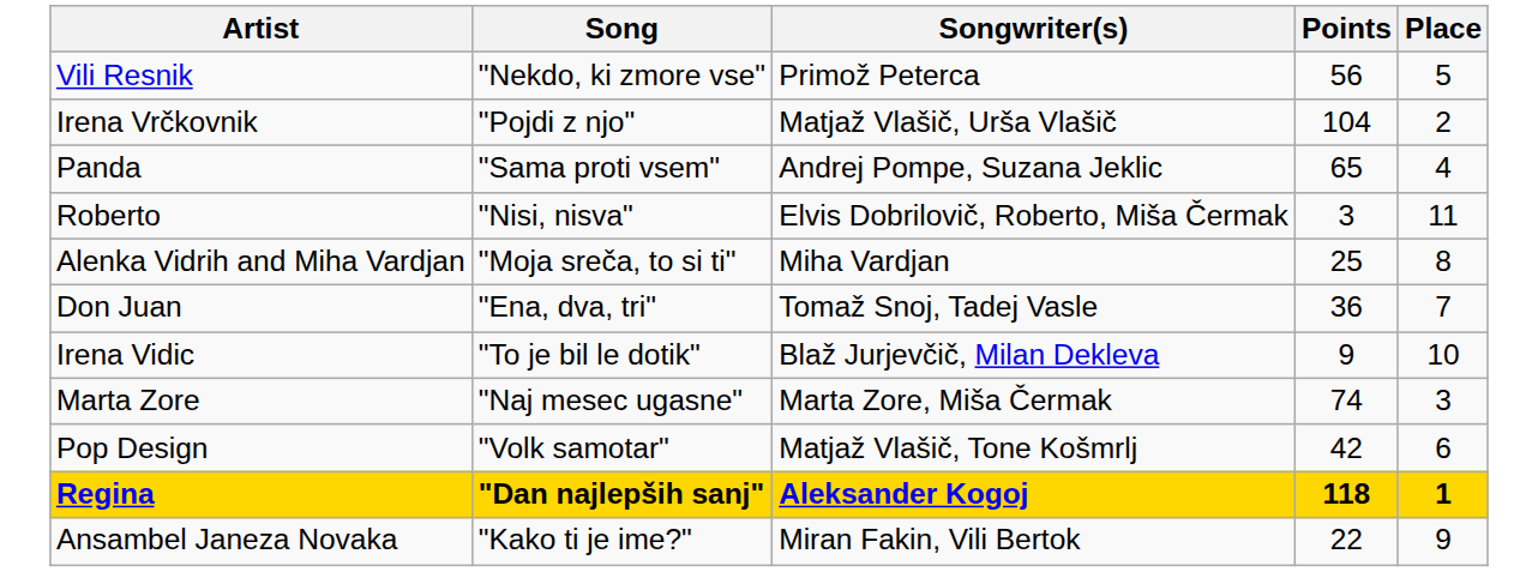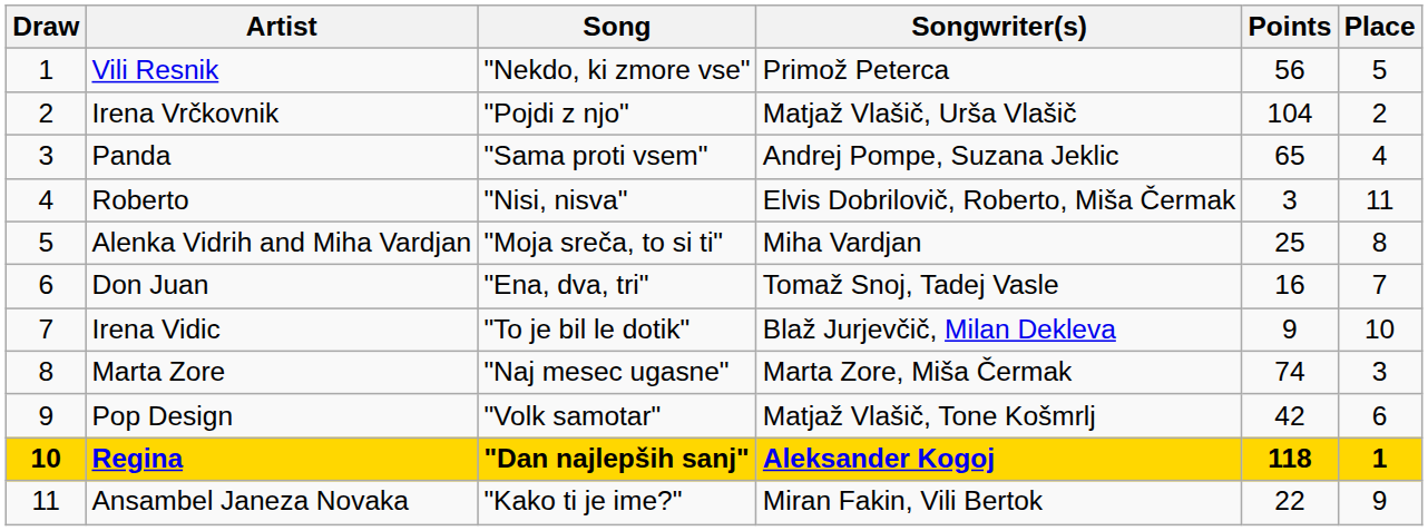 <table class="sortable wikitable" style="margin: 1em auto 1em auto; text-align:center">
 <tr>
+<th>Draw</th>
 <th>Artist</th>
 <th>Song</th>
 <th>Songwriter(s)</th>
 <th>Points</th>
 <th>Place</th>
 </tr>
 <tr>
+<td>1</td>
 <td align="left"><a href='#'>Vili Resnik</a></td>
 <td align="left">"Nekdo, ki zmore vse"</td>
 <td align="left">Primož Peterca</td>
 <td>56</td>
 <td>5</td>
 </tr>
 <tr>
+<td>2</td>
 <td align="left">Irena Vrčkovnik</td>
 <td align="left">"Pojdi z njo"</td>
 <td align="left">Matjaž Vlašič, Urša Vlašič</td>
 <td>104</td>
 <td>2</td>
 </tr>
 <tr>
+<td>3</td>
 <td align="left">Panda</td>
 <td align="left">"Sama proti vsem"</td>
 <td align="left">Andrej Pompe, Suzana Jeklic</td>
 <td>65</td>
 <td>4</td>
 </tr>
 <tr>
+<td>4</td>
 <td align="left">Roberto</td>
 <td align="left">"Nisi, nisva"</td>
 <td align="left">Elvis Dobrilovič, Roberto, Miša Čermak</td>
 <td>3</td>
 <td>11</td>
 </tr>
 <tr>
+<td>5</td>
 <td align="left">Alenka Vidrih and Miha Vardjan</td>
 <td align="left">"Moja sreča, to si ti"</td>
 <td align="left">Miha Vardjan</td>
 <td>25</td>
 <td>8</td>
 </tr>
 <tr>
+<td>6</td>
 <td align="left">Don Juan</td>
 <td align="left">"Ena, dva, tri"</td>
 <td align="left">Tomaž Snoj, Tadej Vasle</td>
-<td>36</td>
+<td>16</td>
 <td>7</td>
 </tr>
 <tr>
+<td>7</td>
 <td align="left">Irena Vidic</td>
 <td align="left">"To je bil le dotik"</td>
 <td align="left">Blaž Jurjevčič, <a href='#'>Milan Dekleva</a></td>
 <td>9</td>
 <td>10</td>
 </tr>
 <tr>
+<td>8</td>
 <td align="left">Marta Zore</td>
 <td align="left">"Naj mesec ugasne"</td>
 <td align="left">Marta Zore, Miša Čermak</td>
 <td>74</td>
 <td>3</td>
 </tr>
 <tr>
+<td>9</td>
 <td align="left">Pop Design</td>
 <td align="left">"Volk samotar"</td>
 <td align="left">Matjaž Vlašič, Tone Košmrlj</td>
 <td>42</td>
 <td>6</td>
 </tr>
 <tr style="font-weight:bold; background:gold;">
+<td>10</td>
 <td align="left"><a href='#'>Regina</a></td>
 <td align="left">"Dan najlepših sanj"</td>
 <td align="left"><a href='#'>Aleksander Kogoj</a></td>
 <td>118</td>
 <td>1</td>
 </tr>
 <tr>
+<td>11</td>
 <td align="left">Ansambel Janeza Novaka</td>
 <td align="left">"Kako ti je ime?"</td>
 <td align="left">Miran Fakin, Vili Bertok</td>
 <td>22</td>
 <td>9</td>
 </tr>
 </table>
